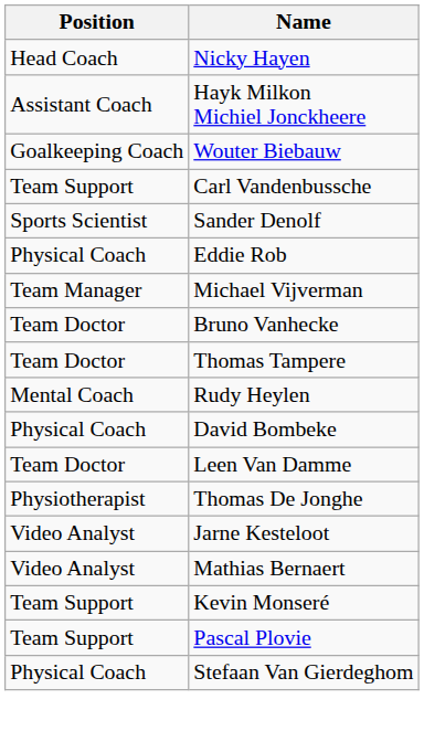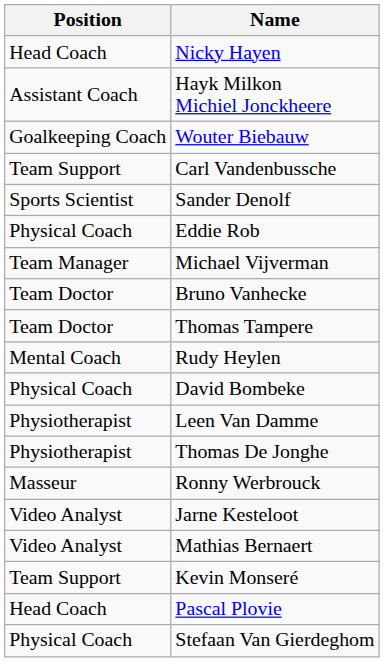 <table class="wikitable">
 <tr>
 <th>Position</th>
 <th>Name</th>
 </tr>
 <tr>
 <td>Head Coach</td>
 <td> <a href='#'>Nicky Hayen</a></td>
 </tr>
 <tr>
 <td>Assistant Coach</td>
 <td> Hayk Milkon <br>  <a href='#'>Michiel Jonckheere</a></td>
 </tr>
 <tr>
 <td>Goalkeeping Coach</td>
 <td> <a href='#'>Wouter Biebauw</a></td>
 </tr>
 <tr>
 <td>Team Support</td>
 <td> Carl Vandenbussche</td>
 </tr>
 <tr>
 <td>Sports Scientist</td>
 <td> Sander Denolf</td>
 </tr>
 <tr>
 <td>Physical Coach</td>
 <td> Eddie Rob</td>
 </tr>
 <tr>
 <td>Team Manager</td>
 <td> Michael Vijverman</td>
 </tr>
 <tr>
 <td>Team Doctor</td>
 <td> Bruno Vanhecke</td>
 </tr>
 <tr>
 <td>Team Doctor</td>
 <td>Thomas Tampere</td>
 </tr>
 <tr>
 <td>Mental Coach</td>
 <td> Rudy Heylen</td>
 </tr>
 <tr>
 <td>Physical Coach</td>
 <td> David Bombeke</td>
 </tr>
 <tr>
-<td>Team Doctor</td>
+<td>Physiotherapist</td>
 <td> Leen Van Damme</td>
 </tr>
 <tr>
 <td>Physiotherapist</td>
 <td> Thomas De Jonghe</td>
+</tr>
+<tr>
+<td>Masseur</td>
+<td> Ronny Werbrouck</td>
 </tr>
 <tr>
 <td>Video Analyst</td>
 <td> Jarne Kesteloot</td>
 </tr>
 <tr>
 <td>Video Analyst</td>
 <td> Mathias Bernaert</td>
 </tr>
 <tr>
 <td>Team Support</td>
 <td> Kevin Monseré</td>
 </tr>
 <tr>
-<td>Team Support</td>
+<td>Head Coach</td>
 <td> <a href='#'>Pascal Plovie</a></td>
 </tr>
 <tr>
 <td>Physical Coach</td>
 <td> Stefaan Van Gierdeghom</td>
 </tr>
 </table>
